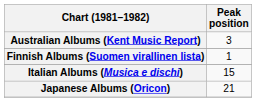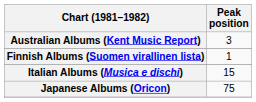 <table class="wikitable sortable plainrowheaders" style="text-align:center">
 <tr>
 <th scope="col">Chart (1981–1982)</th>
 <th scope="col">Peak<br>position</th>
 </tr>
 <tr>
 <th scope="row">Australian Albums (<a href='#'>Kent Music Report</a>)</th>
 <td>3</td>
 </tr>
 <tr>
 </tr>
 <tr>
 </tr>
 <tr>
 <th scope="row">Finnish Albums (<a href='#'>Suomen virallinen lista</a>)</th>
 <td>1</td>
 </tr>
 <tr>
 </tr>
 <tr>
 <th scope="row">Italian Albums (<em><a href='#'>Musica e dischi</a></em>)</th>
 <td>15</td>
 </tr>
 <tr>
 <th scope="row">Japanese Albums (<a href='#'>Oricon</a>)</th>
-<td>21</td>
+<td>75</td>
 </tr>
 <tr>
 </tr>
 <tr>
 </tr>
 <tr>
 </tr>
 <tr>
 </tr>
 <tr>
 </tr>
 </table>
